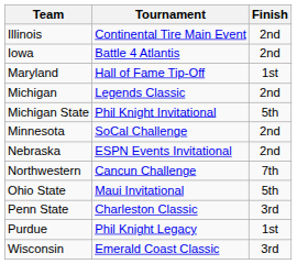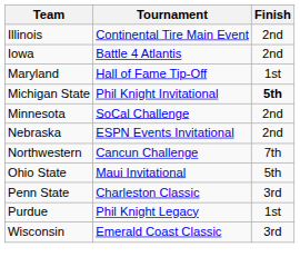 <table class="wikitable">
 <tr>
 <th>Team</th>
 <th>Tournament</th>
 <th>Finish</th>
 </tr>
 <tr>
 <td>Illinois</td>
 <td><a href='#'>Continental Tire Main Event</a></td>
 <td align=center>2nd</td>
 </tr>
 <tr>
 <td>Iowa</td>
 <td><a href='#'>Battle 4 Atlantis</a></td>
 <td align=center>2nd</td>
 </tr>
 <tr>
 <td>Maryland</td>
 <td><a href='#'>Hall of Fame Tip-Off</a></td>
 <td align=center>1st</td>
 </tr>
 <tr>
-<td>Michigan</td>
-<td><a href='#'>Legends Classic</a></td>
-<td align=center>2nd</td>
-</tr>
-<tr>
 <td>Michigan State</td>
 <td><a href='#'>Phil Knight Invitational</a></td>
-<td align=center>5th</td>
+<td align=center><strong>5th</strong></td>
 </tr>
 <tr>
 <td>Minnesota</td>
 <td><a href='#'>SoCal Challenge</a></td>
 <td align=center>2nd</td>
 </tr>
 <tr>
 <td>Nebraska</td>
 <td><a href='#'>ESPN Events Invitational</a></td>
 <td align=center>2nd</td>
 </tr>
 <tr>
 <td>Northwestern</td>
 <td><a href='#'>Cancun Challenge</a></td>
 <td align=center>7th</td>
 </tr>
 <tr>
 <td>Ohio State</td>
 <td><a href='#'>Maui Invitational</a></td>
 <td align=center>5th</td>
 </tr>
 <tr>
 <td>Penn State</td>
 <td><a href='#'>Charleston Classic</a></td>
 <td align=center>3rd</td>
 </tr>
 <tr>
 <td>Purdue</td>
 <td><a href='#'>Phil Knight Legacy</a></td>
 <td align=center>1st</td>
 </tr>
 <tr>
 <td>Wisconsin</td>
 <td><a href='#'>Emerald Coast Classic</a></td>
 <td align=center>3rd</td>
 </tr>
 </table>
